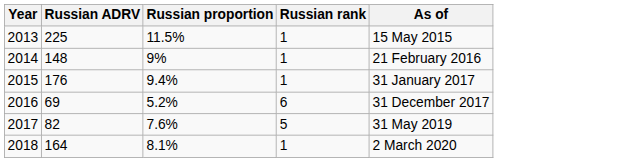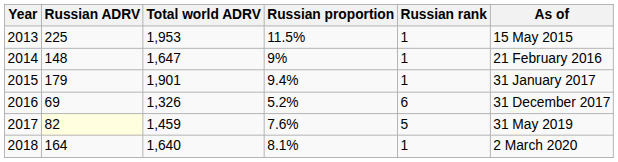 <table class="wikitable">
 <tr>
 <th>Year</th>
 <th>Russian ADRV</th>
+<th>Total world ADRV</th>
 <th>Russian proportion</th>
 <th>Russian rank</th>
 <th>As of</th>
 </tr>
 <tr>
 <td>2013</td>
 <td>225</td>
+<td>1,953</td>
 <td>11.5%</td>
 <td>1</td>
 <td>15 May 2015</td>
 </tr>
 <tr>
 <td>2014</td>
 <td>148</td>
+<td>1,647</td>
 <td>9%</td>
 <td>1</td>
 <td>21 February 2016</td>
 </tr>
 <tr>
 <td>2015</td>
-<td>176</td>
+<td>179</td>
+<td>1,901</td>
 <td>9.4%</td>
 <td>1</td>
 <td>31 January 2017</td>
 </tr>
 <tr>
 <td>2016</td>
 <td>69</td>
+<td>1,326</td>
 <td>5.2%</td>
 <td>6</td>
 <td>31 December 2017</td>
 </tr>
 <tr>
 <td>2017</td>
-<td>82</td>
+<td style="background: lightyellow;">82</td>
+<td>1,459</td>
 <td>7.6%</td>
 <td>5</td>
 <td>31 May 2019</td>
 </tr>
 <tr>
 <td>2018</td>
 <td>164</td>
+<td>1,640</td>
 <td>8.1%</td>
 <td>1</td>
 <td>2 March 2020</td>
 </tr>
 </table>
